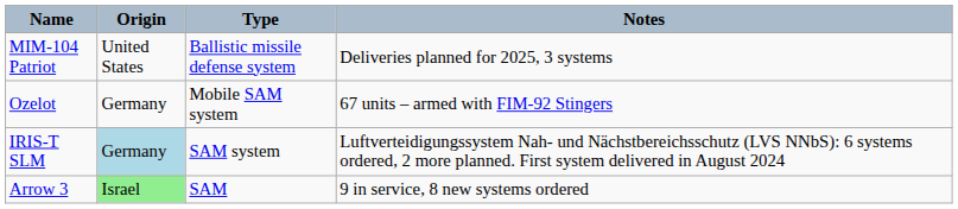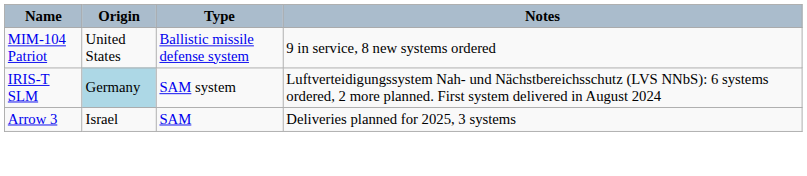 <table class="wikitable">
 <tr>
 <th style="text-align:center; background:#aabccc;">Name</th>
 <th style="text-align: center; background:#aabccc;">Origin</th>
 <th style="text-align:l center; background:#aabccc;">Type</th>
 <th style="text-align: center; background:#aabccc;">Notes</th>
 </tr>
 <tr>
 <td><a href='#'>MIM-104 Patriot</a></td>
 <td>United States</td>
 <td><a href='#'>Ballistic missile defense system</a></td>
-<td>Deliveries planned for 2025, 3 systems</td>
-</tr>
-<tr>
-<td><a href='#'>Ozelot</a></td>
-<td>Germany</td>
-<td>Mobile <a href='#'>SAM</a> system</td>
-<td>67 units – armed with <a href='#'>FIM-92 Stingers</a></td>
+<td>9 in service, 8 new systems ordered</td>
 </tr>
 <tr>
 <td><a href='#'>IRIS-T SLM</a></td>
 <td style="background: lightblue;">Germany</td>
 <td><a href='#'>SAM</a> system</td>
 <td>Luftverteidigungssystem Nah- und Nächstbereichsschutz (LVS NNbS): 6 systems ordered, 2 more  planned. First system delivered in August 2024</td>
 </tr>
 <tr>
 <td><a href='#'>Arrow 3</a></td>
-<td style="background: lightgreen;">Israel</td>
+<td>Israel</td>
 <td><a href='#'>SAM</a></td>
-<td>9 in service, 8 new systems ordered</td>
+<td>Deliveries planned for 2025, 3 systems</td>
 </tr>
 </table>
